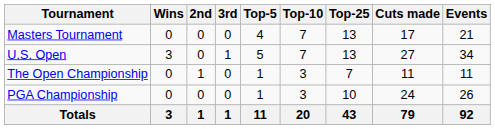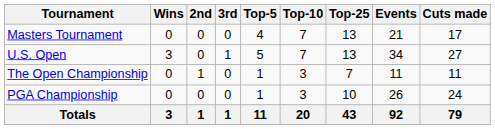 <table class=wikitable style=text-align:center>
 <tr>
 <th>Tournament</th>
 <th>Wins</th>
 <th>2nd</th>
 <th>3rd</th>
 <th>Top-5</th>
 <th>Top-10</th>
 <th>Top-25</th>
+<th>Events</th>
 <th>Cuts made</th>
-<th>Events</th>
 </tr>
 <tr>
 <td align=left><a href='#'>Masters Tournament</a></td>
 <td>0</td>
 <td>0</td>
 <td>0</td>
 <td>4</td>
 <td>7</td>
 <td>13</td>
+<td>21</td>
 <td>17</td>
-<td>21</td>
 </tr>
 <tr>
 <td align=left><a href='#'>U.S. Open</a></td>
 <td>3</td>
 <td>0</td>
 <td>1</td>
 <td>5</td>
 <td>7</td>
 <td>13</td>
+<td>34</td>
 <td>27</td>
-<td>34</td>
 </tr>
 <tr>
 <td align=left><a href='#'>The Open Championship</a></td>
 <td>0</td>
 <td>1</td>
 <td>0</td>
 <td>1</td>
 <td>3</td>
 <td>7</td>
 <td>11</td>
 <td>11</td>
 </tr>
 <tr>
 <td align=left><a href='#'>PGA Championship</a></td>
 <td>0</td>
 <td>0</td>
 <td>0</td>
 <td>1</td>
 <td>3</td>
 <td>10</td>
+<td>26</td>
 <td>24</td>
-<td>26</td>
 </tr>
 <tr>
 <th>Totals</th>
 <th>3</th>
 <th>1</th>
 <th>1</th>
 <th>11</th>
 <th>20</th>
 <th>43</th>
+<th>92</th>
 <th>79</th>
-<th>92</th>
 </tr>
 </table>
